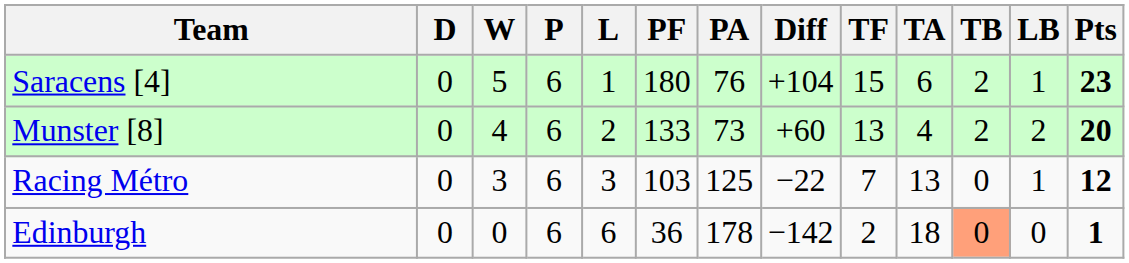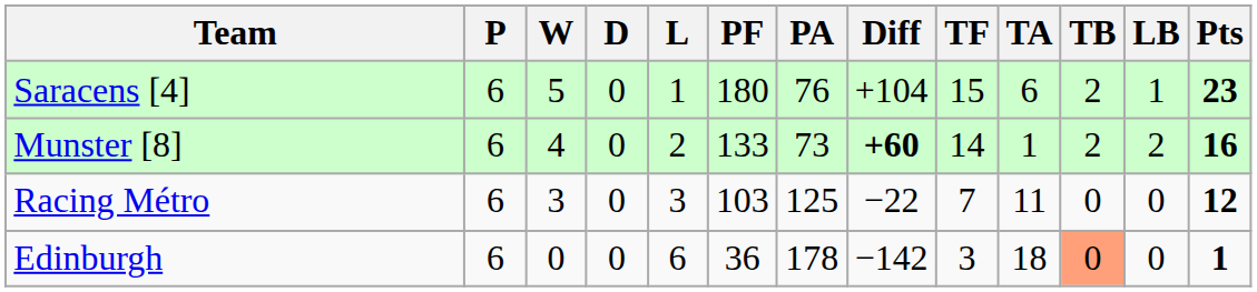 <table class="wikitable" style="text-align: center;">
 <tr>
 <th style="width:200px;">Team</th>
+<th width="20">P</th>
+<th width="20">W</th>
 <th width="20">D</th>
-<th width="20">W</th>
-<th width="20">P</th>
 <th width="20">L</th>
 <th width="20">PF</th>
 <th width="20">PA</th>
 <th width="20">Diff</th>
 <th width="20">TF</th>
 <th width="20">TA</th>
 <th width="20">TB</th>
 <th width="20">LB</th>
 <th width="20">Pts</th>
 </tr>
 <tr bgcolor="#ccffcc">
 <td align=left> <a href='#'>Saracens</a> [4]</td>
+<td>6</td>
+<td>5</td>
 <td>0</td>
-<td>5</td>
-<td>6</td>
 <td>1</td>
 <td>180</td>
 <td>76</td>
 <td>+104</td>
 <td>15</td>
 <td>6</td>
 <td>2</td>
 <td>1</td>
 <td><strong>23</strong></td>
 </tr>
 <tr bgcolor="#ccffcc">
 <td align=left> <a href='#'>Munster</a> [8]</td>
+<td>6</td>
+<td>4</td>
 <td>0</td>
-<td>4</td>
-<td>6</td>
 <td>2</td>
 <td>133</td>
 <td>73</td>
-<td>+60</td>
-<td>13</td>
-<td>4</td>
+<td><strong>+60</strong></td>
+<td>14</td>
+<td>1</td>
 <td>2</td>
 <td>2</td>
-<td><strong>20</strong></td>
+<td><strong>16</strong></td>
 </tr>
 <tr>
 <td align=left> <a href='#'>Racing Métro</a></td>
+<td>6</td>
+<td>3</td>
 <td>0</td>
-<td>3</td>
-<td>6</td>
 <td>3</td>
 <td>103</td>
 <td>125</td>
 <td>−22</td>
 <td>7</td>
-<td>13</td>
+<td>11</td>
 <td>0</td>
-<td>1</td>
+<td>0</td>
 <td><strong>12</strong></td>
 </tr>
 <tr>
 <td align=left> <a href='#'>Edinburgh</a></td>
+<td>6</td>
 <td>0</td>
 <td>0</td>
-<td>6</td>
 <td>6</td>
 <td>36</td>
 <td>178</td>
 <td>−142</td>
-<td>2</td>
+<td>3</td>
 <td>18</td>
 <td style="background: lightsalmon;">0</td>
 <td>0</td>
 <td><strong>1</strong></td>
 </tr>
 </table>
